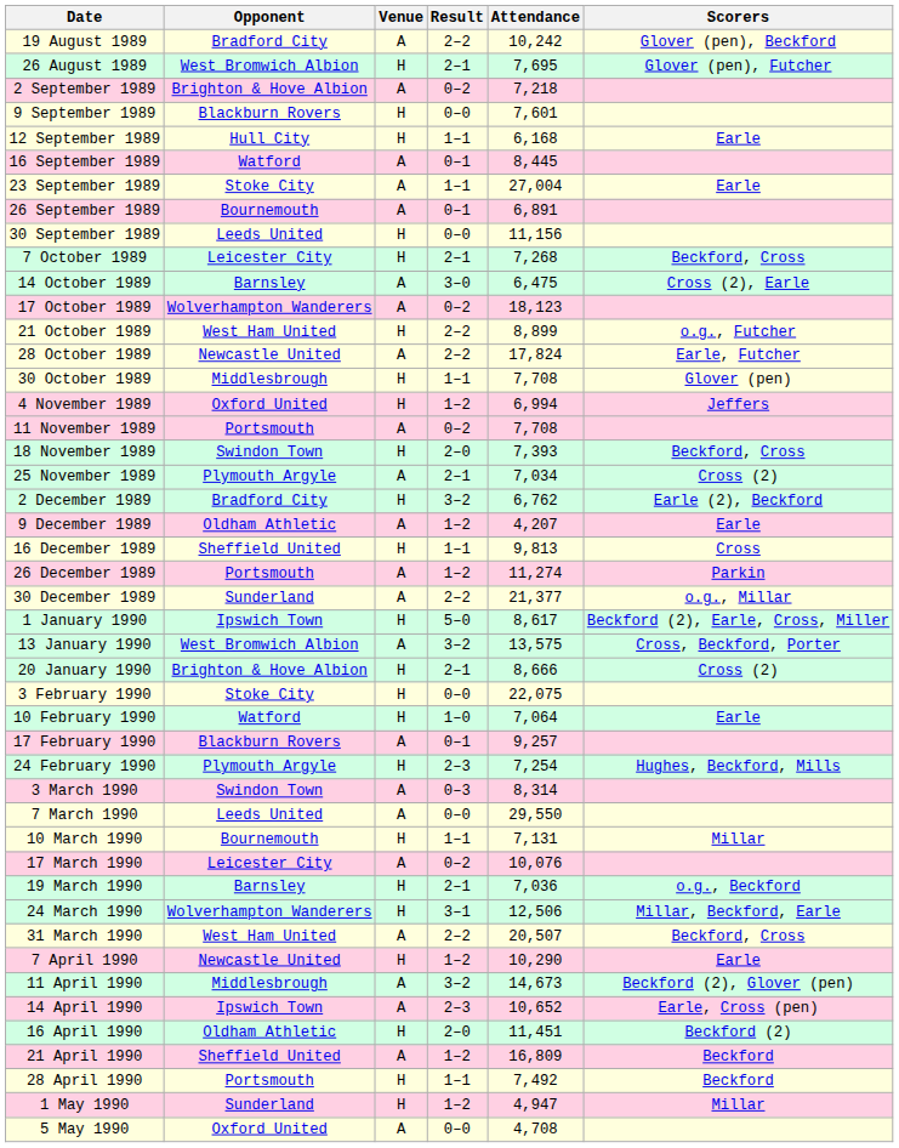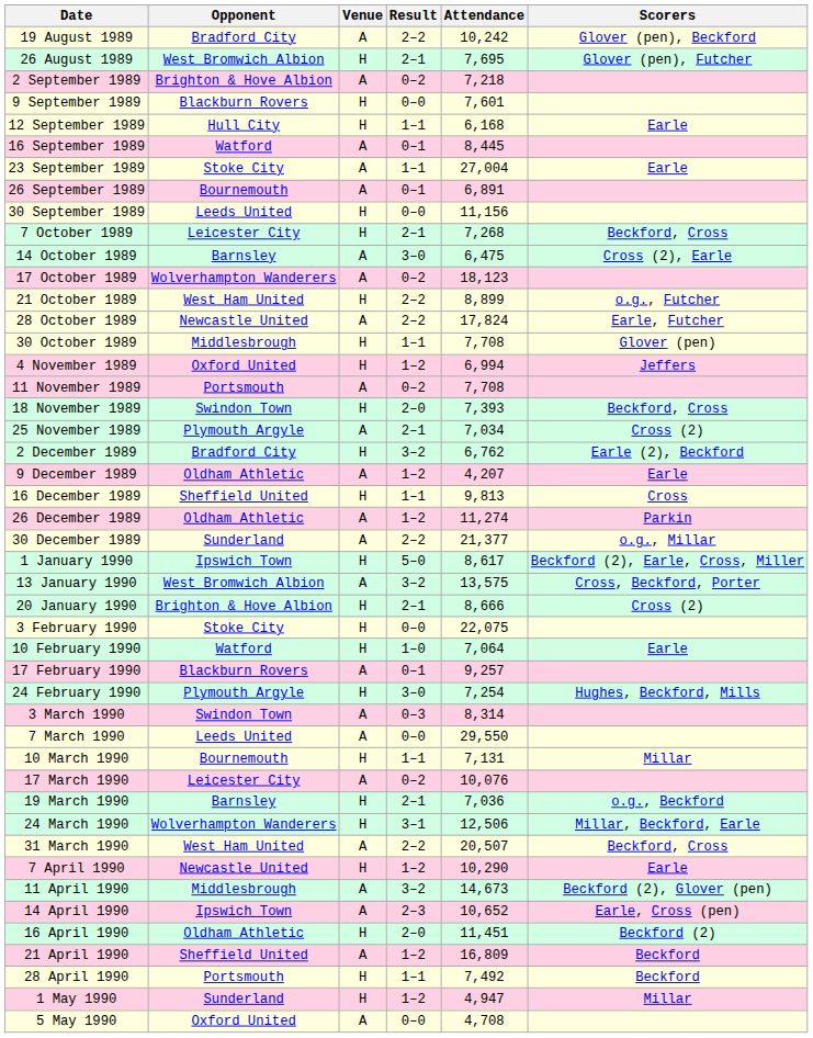 <table class="wikitable sortable" style="font-size:100%; text-align:center">
 <tr>
 <th>Date</th>
 <th>Opponent</th>
 <th>Venue</th>
 <th>Result</th>
 <th>Attendance</th>
 <th>Scorers</th>
 </tr>
 <tr style="background-color: #ffffdd;">
 <td>19 August 1989</td>
 <td><a href='#'>Bradford City</a></td>
 <td>A</td>
 <td>2–2</td>
 <td>10,242</td>
 <td><a href='#'>Glover</a> (pen), <a href='#'>Beckford</a></td>
 </tr>
 <tr style="background-color: #d0ffe3;">
 <td>26 August 1989</td>
 <td><a href='#'>West Bromwich Albion</a></td>
 <td>H</td>
 <td>2–1</td>
 <td>7,695</td>
 <td><a href='#'>Glover</a> (pen), <a href='#'>Futcher</a></td>
 </tr>
 <tr style="background-color: #ffd0e3;">
 <td>2 September 1989</td>
 <td><a href='#'>Brighton & Hove Albion</a></td>
 <td>A</td>
 <td>0–2</td>
 <td>7,218</td>
 <td></td>
 </tr>
 <tr style="background-color: #ffffdd;">
 <td>9 September 1989</td>
 <td><a href='#'>Blackburn Rovers</a></td>
 <td>H</td>
 <td>0–0</td>
 <td>7,601</td>
 <td></td>
 </tr>
 <tr style="background-color: #ffffdd;">
 <td>12 September 1989</td>
 <td><a href='#'>Hull City</a></td>
 <td>H</td>
 <td>1–1</td>
 <td>6,168</td>
 <td><a href='#'>Earle</a></td>
 </tr>
 <tr style="background-color: #ffd0e3;">
 <td>16 September 1989</td>
 <td><a href='#'>Watford</a></td>
 <td>A</td>
 <td>0–1</td>
 <td>8,445</td>
 <td></td>
 </tr>
 <tr style="background-color: #ffffdd;">
 <td>23 September 1989</td>
 <td><a href='#'>Stoke City</a></td>
 <td>A</td>
 <td>1–1</td>
 <td>27,004</td>
 <td><a href='#'>Earle</a></td>
 </tr>
 <tr style="background-color: #ffd0e3;">
 <td>26 September 1989</td>
 <td><a href='#'>Bournemouth</a></td>
 <td>A</td>
 <td>0–1</td>
 <td>6,891</td>
 <td></td>
 </tr>
 <tr style="background-color: #ffffdd;">
 <td>30 September 1989</td>
 <td><a href='#'>Leeds United</a></td>
 <td>H</td>
 <td>0–0</td>
 <td>11,156</td>
 <td></td>
 </tr>
 <tr style="background-color: #d0ffe3;">
 <td>7 October 1989</td>
 <td><a href='#'>Leicester City</a></td>
 <td>H</td>
 <td>2–1</td>
 <td>7,268</td>
 <td><a href='#'>Beckford</a>, <a href='#'>Cross</a></td>
 </tr>
 <tr style="background-color: #d0ffe3;">
 <td>14 October 1989</td>
 <td><a href='#'>Barnsley</a></td>
 <td>A</td>
 <td>3–0</td>
 <td>6,475</td>
 <td><a href='#'>Cross</a> (2), <a href='#'>Earle</a></td>
 </tr>
 <tr style="background-color: #ffd0e3;">
 <td>17 October 1989</td>
 <td><a href='#'>Wolverhampton Wanderers</a></td>
 <td>A</td>
 <td>0–2</td>
 <td>18,123</td>
 <td></td>
 </tr>
 <tr style="background-color: #ffffdd;">
 <td>21 October 1989</td>
 <td><a href='#'>West Ham United</a></td>
 <td>H</td>
 <td>2–2</td>
 <td>8,899</td>
 <td><a href='#'>o.g.</a>, <a href='#'>Futcher</a></td>
 </tr>
 <tr style="background-color: #ffffdd;">
 <td>28 October 1989</td>
 <td><a href='#'>Newcastle United</a></td>
 <td>A</td>
 <td>2–2</td>
 <td>17,824</td>
 <td><a href='#'>Earle</a>, <a href='#'>Futcher</a></td>
 </tr>
 <tr style="background-color: #ffffdd;">
 <td>30 October 1989</td>
 <td><a href='#'>Middlesbrough</a></td>
 <td>H</td>
 <td>1–1</td>
 <td>7,708</td>
 <td><a href='#'>Glover</a> (pen)</td>
 </tr>
 <tr style="background-color: #ffd0e3;">
 <td>4 November 1989</td>
 <td><a href='#'>Oxford United</a></td>
 <td>H</td>
 <td>1–2</td>
 <td>6,994</td>
 <td><a href='#'>Jeffers</a></td>
 </tr>
 <tr style="background-color: #ffd0e3;">
 <td>11 November 1989</td>
 <td><a href='#'>Portsmouth</a></td>
 <td>A</td>
 <td>0–2</td>
 <td>7,708</td>
 <td></td>
 </tr>
 <tr style="background-color: #d0ffe3;">
 <td>18 November 1989</td>
 <td><a href='#'>Swindon Town</a></td>
 <td>H</td>
 <td>2–0</td>
 <td>7,393</td>
 <td><a href='#'>Beckford</a>, <a href='#'>Cross</a></td>
 </tr>
 <tr style="background-color: #d0ffe3;">
 <td>25 November 1989</td>
 <td><a href='#'>Plymouth Argyle</a></td>
 <td>A</td>
 <td>2–1</td>
 <td>7,034</td>
 <td><a href='#'>Cross</a> (2)</td>
 </tr>
 <tr style="background-color: #d0ffe3;">
 <td>2 December 1989</td>
 <td><a href='#'>Bradford City</a></td>
 <td>H</td>
 <td>3–2</td>
 <td>6,762</td>
 <td><a href='#'>Earle</a> (2), <a href='#'>Beckford</a></td>
 </tr>
 <tr style="background-color: #ffd0e3;">
 <td>9 December 1989</td>
 <td><a href='#'>Oldham Athletic</a></td>
 <td>A</td>
 <td>1–2</td>
 <td>4,207</td>
 <td><a href='#'>Earle</a></td>
 </tr>
 <tr style="background-color: #ffffdd;">
 <td>16 December 1989</td>
 <td><a href='#'>Sheffield United</a></td>
 <td>H</td>
 <td>1–1</td>
 <td>9,813</td>
 <td><a href='#'>Cross</a></td>
 </tr>
 <tr style="background-color: #ffd0e3;">
 <td>26 December 1989</td>
-<td><a href='#'>Portsmouth</a></td>
+<td><a href='#'>Oldham Athletic</a></td>
 <td>A</td>
 <td>1–2</td>
 <td>11,274</td>
 <td><a href='#'>Parkin</a></td>
 </tr>
 <tr style="background-color: #ffffdd;">
 <td>30 December 1989</td>
 <td><a href='#'>Sunderland</a></td>
 <td>A</td>
 <td>2–2</td>
 <td>21,377</td>
 <td><a href='#'>o.g.</a>, <a href='#'>Millar</a></td>
 </tr>
 <tr style="background-color: #d0ffe3;">
 <td>1 January 1990</td>
 <td><a href='#'>Ipswich Town</a></td>
 <td>H</td>
 <td>5–0</td>
 <td>8,617</td>
 <td><a href='#'>Beckford</a> (2), <a href='#'>Earle</a>, <a href='#'>Cross</a>, <a href='#'>Miller</a></td>
 </tr>
 <tr style="background-color: #d0ffe3;">
 <td>13 January 1990</td>
 <td><a href='#'>West Bromwich Albion</a></td>
 <td>A</td>
 <td>3–2</td>
 <td>13,575</td>
 <td><a href='#'>Cross</a>, <a href='#'>Beckford</a>, <a href='#'>Porter</a></td>
 </tr>
 <tr style="background-color: #d0ffe3;">
 <td>20 January 1990</td>
 <td><a href='#'>Brighton & Hove Albion</a></td>
 <td>H</td>
 <td>2–1</td>
 <td>8,666</td>
 <td><a href='#'>Cross</a> (2)</td>
 </tr>
 <tr style="background-color: #ffffdd;">
 <td>3 February 1990</td>
 <td><a href='#'>Stoke City</a></td>
 <td>H</td>
 <td>0–0</td>
 <td>22,075</td>
 <td></td>
 </tr>
 <tr style="background-color: #d0ffe3;">
 <td>10 February 1990</td>
 <td><a href='#'>Watford</a></td>
 <td>H</td>
 <td>1–0</td>
 <td>7,064</td>
 <td><a href='#'>Earle</a></td>
 </tr>
 <tr style="background-color: #ffd0e3;">
 <td>17 February 1990</td>
 <td><a href='#'>Blackburn Rovers</a></td>
 <td>A</td>
 <td>0–1</td>
 <td>9,257</td>
 <td></td>
 </tr>
 <tr style="background-color: #d0ffe3;">
 <td>24 February 1990</td>
 <td><a href='#'>Plymouth Argyle</a></td>
 <td>H</td>
-<td>2–3</td>
+<td>3–0</td>
 <td>7,254</td>
 <td><a href='#'>Hughes</a>, <a href='#'>Beckford</a>, <a href='#'>Mills</a></td>
 </tr>
 <tr style="background-color: #ffd0e3;">
 <td>3 March 1990</td>
 <td><a href='#'>Swindon Town</a></td>
 <td>A</td>
 <td>0–3</td>
 <td>8,314</td>
 <td></td>
 </tr>
 <tr style="background-color: #ffffdd;">
 <td>7 March 1990</td>
 <td><a href='#'>Leeds United</a></td>
 <td>A</td>
 <td>0–0</td>
 <td>29,550</td>
 <td></td>
 </tr>
 <tr style="background-color: #ffffdd;">
 <td>10 March 1990</td>
 <td><a href='#'>Bournemouth</a></td>
 <td>H</td>
 <td>1–1</td>
 <td>7,131</td>
 <td><a href='#'>Millar</a></td>
 </tr>
 <tr style="background-color: #ffd0e3;">
 <td>17 March 1990</td>
 <td><a href='#'>Leicester City</a></td>
 <td>A</td>
 <td>0–2</td>
 <td>10,076</td>
 <td></td>
 </tr>
 <tr style="background-color: #d0ffe3;">
 <td>19 March 1990</td>
 <td><a href='#'>Barnsley</a></td>
 <td>H</td>
 <td>2–1</td>
 <td>7,036</td>
 <td><a href='#'>o.g.</a>, <a href='#'>Beckford</a></td>
 </tr>
 <tr style="background-color: #d0ffe3;">
 <td>24 March 1990</td>
 <td><a href='#'>Wolverhampton Wanderers</a></td>
 <td>H</td>
 <td>3–1</td>
 <td>12,506</td>
 <td><a href='#'>Millar</a>, <a href='#'>Beckford</a>, <a href='#'>Earle</a></td>
 </tr>
 <tr style="background-color: #ffffdd;">
 <td>31 March 1990</td>
 <td><a href='#'>West Ham United</a></td>
 <td>A</td>
 <td>2–2</td>
 <td>20,507</td>
 <td><a href='#'>Beckford</a>, <a href='#'>Cross</a></td>
 </tr>
 <tr style="background-color: #ffd0e3;">
 <td>7 April 1990</td>
 <td><a href='#'>Newcastle United</a></td>
 <td>H</td>
 <td>1–2</td>
 <td>10,290</td>
 <td><a href='#'>Earle</a></td>
 </tr>
 <tr style="background-color: #d0ffe3;">
 <td>11 April 1990</td>
 <td><a href='#'>Middlesbrough</a></td>
 <td>A</td>
 <td>3–2</td>
 <td>14,673</td>
 <td><a href='#'>Beckford</a> (2), <a href='#'>Glover</a> (pen)</td>
 </tr>
 <tr style="background-color: #ffd0e3;">
 <td>14 April 1990</td>
 <td><a href='#'>Ipswich Town</a></td>
 <td>A</td>
 <td>2–3</td>
 <td>10,652</td>
 <td><a href='#'>Earle</a>, <a href='#'>Cross</a> (pen)</td>
 </tr>
 <tr style="background-color: #d0ffe3;">
 <td>16 April 1990</td>
 <td><a href='#'>Oldham Athletic</a></td>
 <td>H</td>
 <td>2–0</td>
 <td>11,451</td>
 <td><a href='#'>Beckford</a> (2)</td>
 </tr>
 <tr style="background-color: #ffd0e3;">
 <td>21 April 1990</td>
 <td><a href='#'>Sheffield United</a></td>
 <td>A</td>
 <td>1–2</td>
 <td>16,809</td>
 <td><a href='#'>Beckford</a></td>
 </tr>
 <tr style="background-color: #ffffdd;">
 <td>28 April 1990</td>
 <td><a href='#'>Portsmouth</a></td>
 <td>H</td>
 <td>1–1</td>
 <td>7,492</td>
 <td><a href='#'>Beckford</a></td>
 </tr>
 <tr style="background-color: #ffd0e3;">
 <td>1 May 1990</td>
 <td><a href='#'>Sunderland</a></td>
 <td>H</td>
 <td>1–2</td>
 <td>4,947</td>
 <td><a href='#'>Millar</a></td>
 </tr>
 <tr style="background-color: #ffffdd;">
 <td>5 May 1990</td>
 <td><a href='#'>Oxford United</a></td>
 <td>A</td>
 <td>0–0</td>
 <td>4,708</td>
 <td></td>
 </tr>
 </table>
